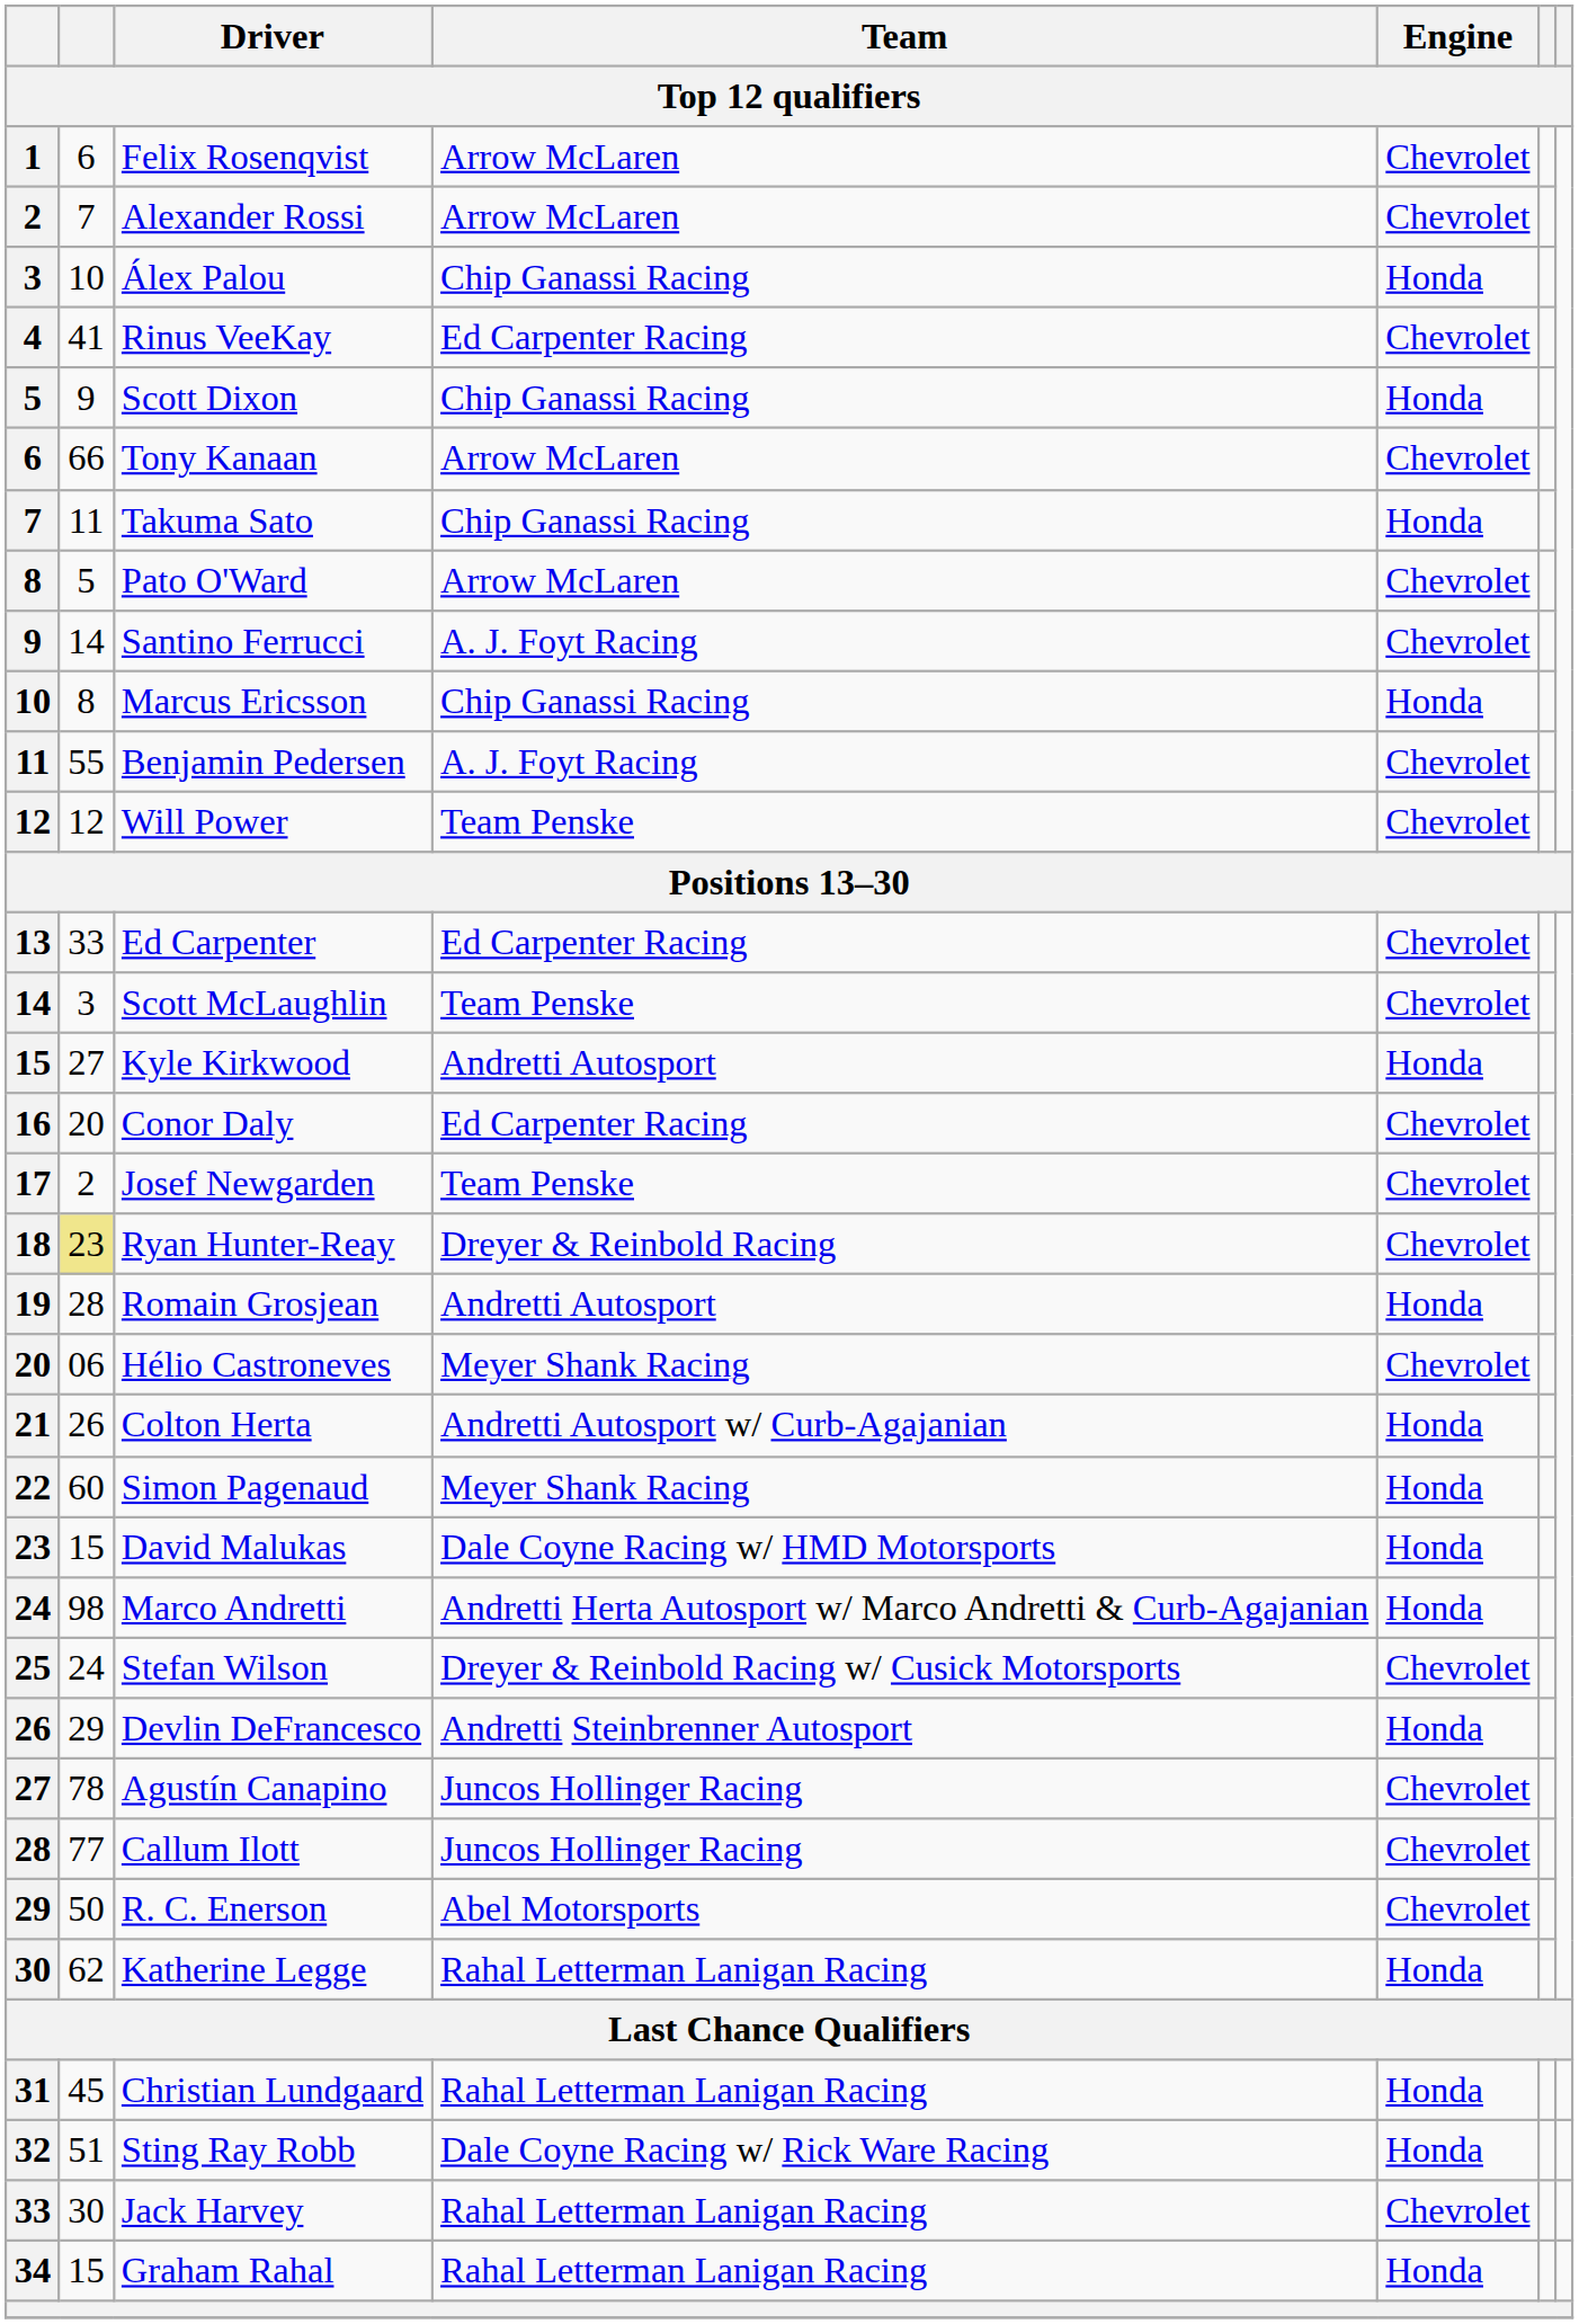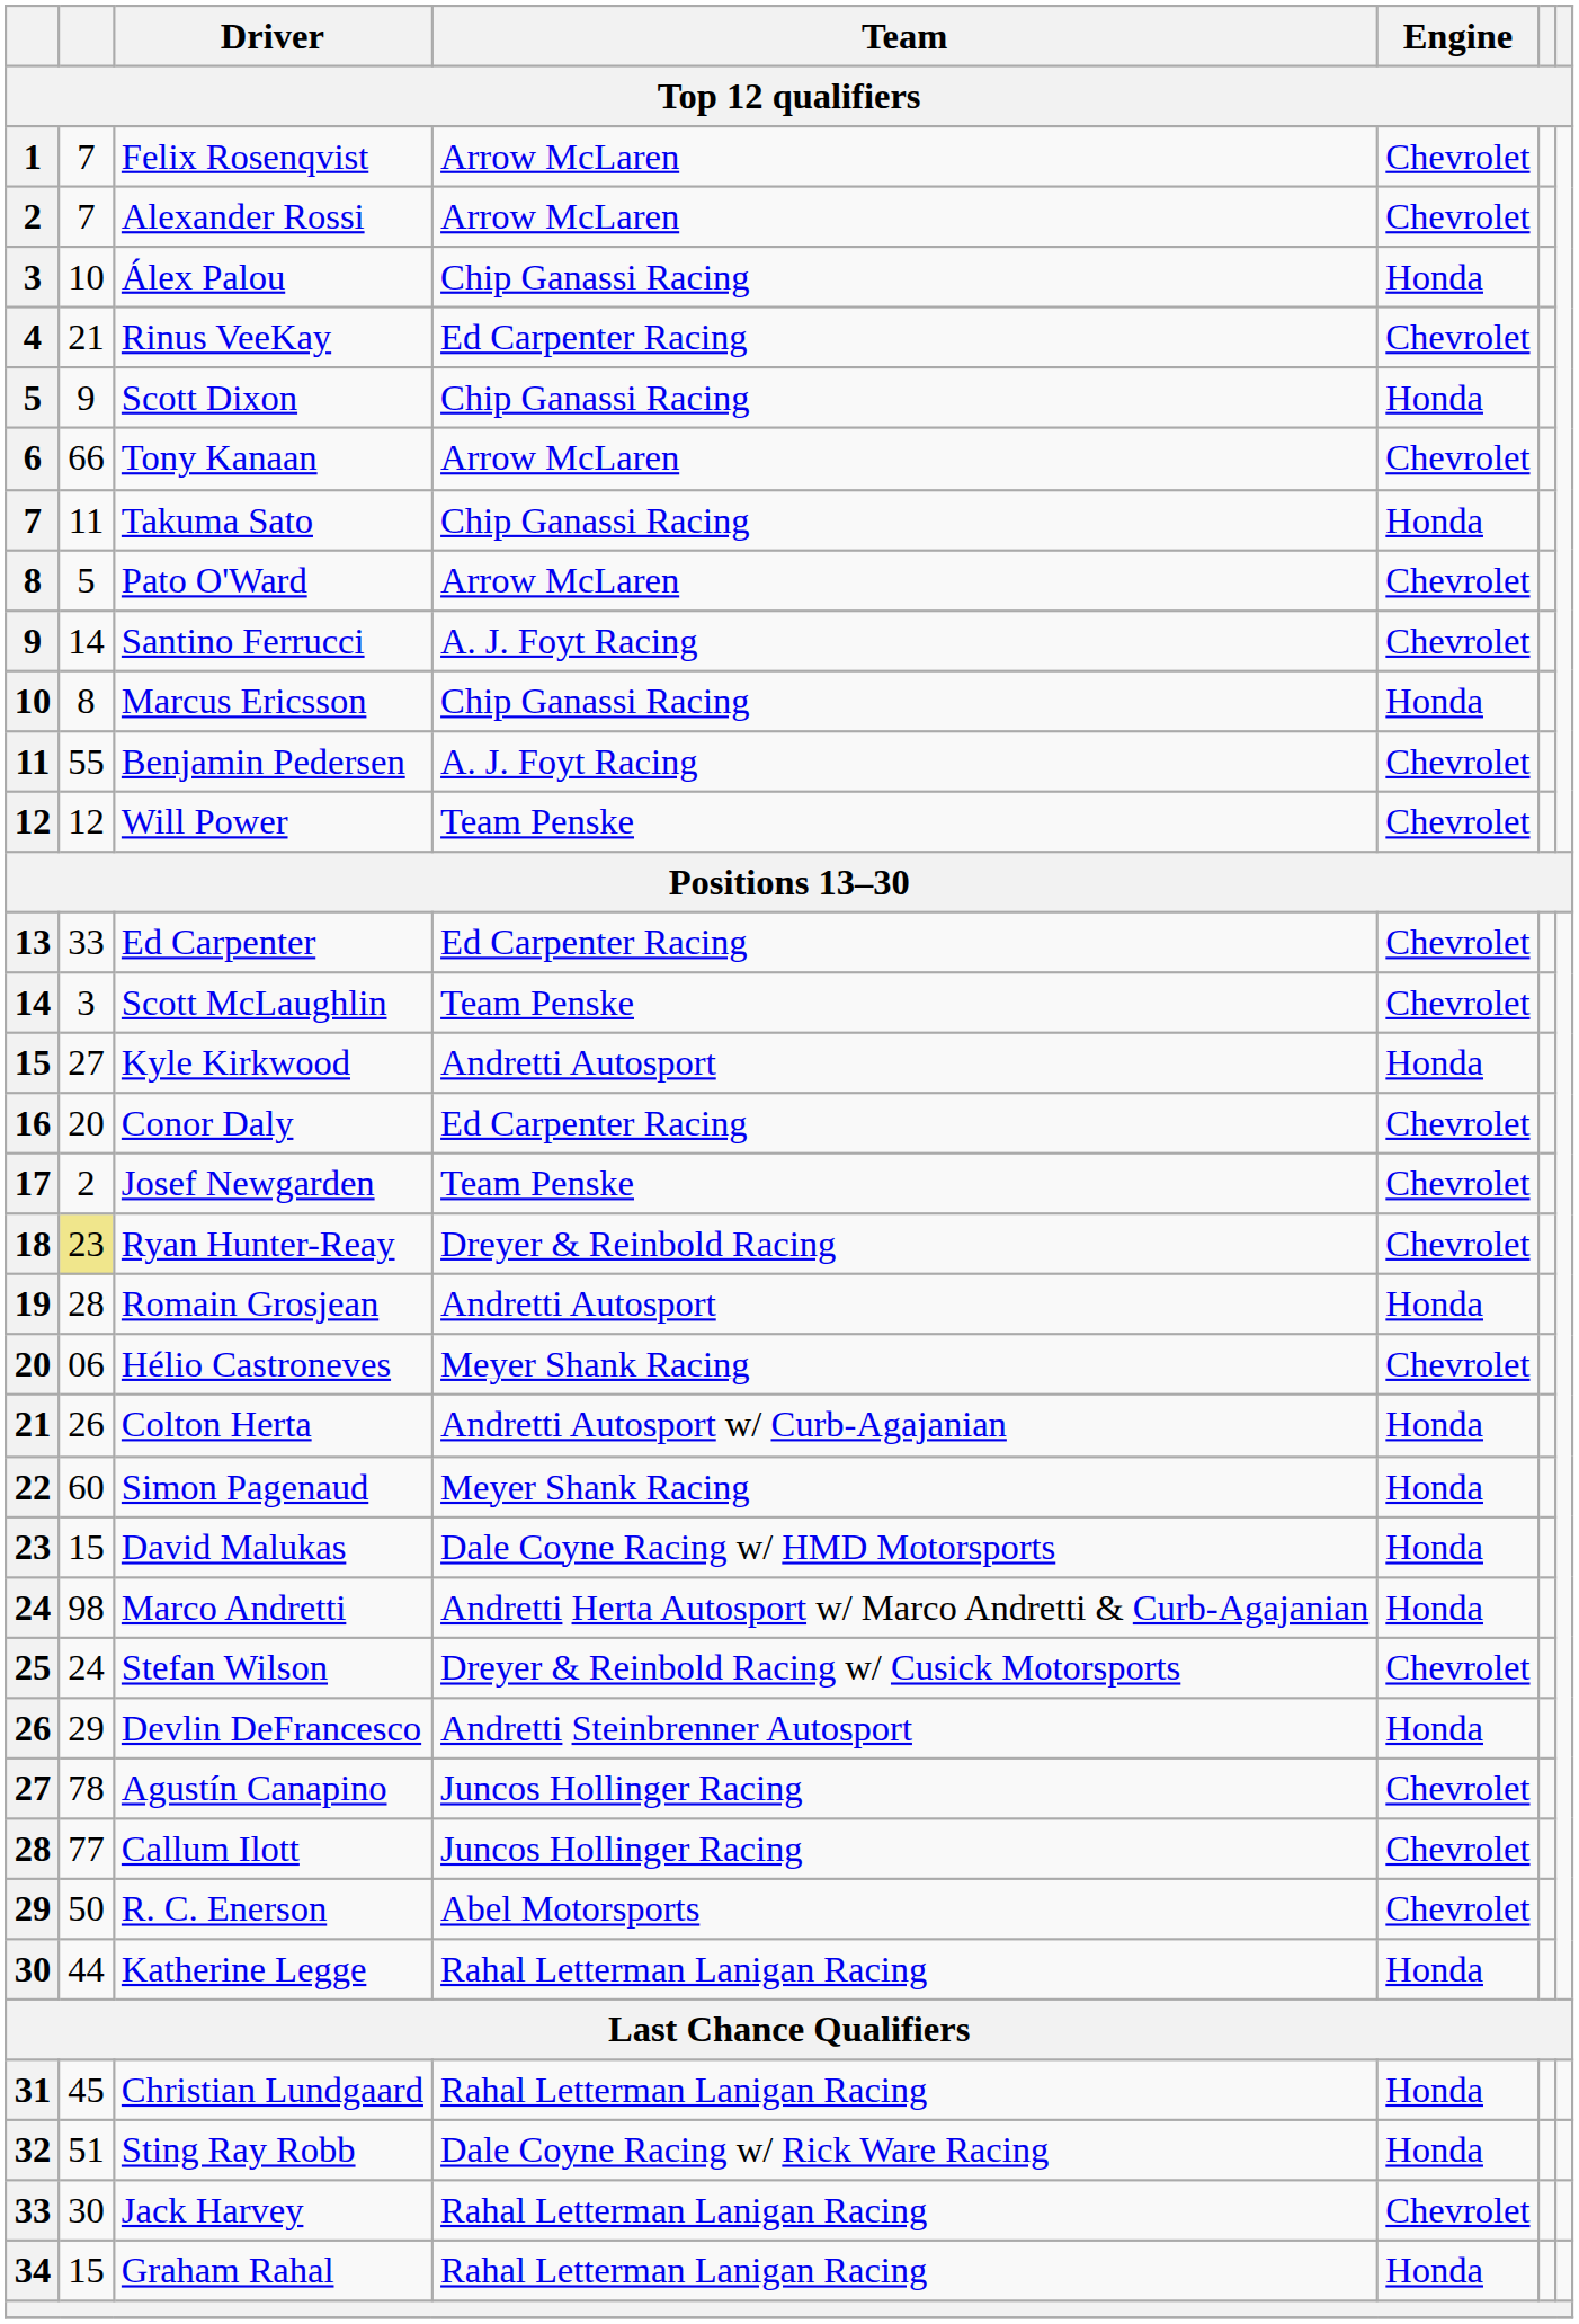 <table class="wikitable" style="font-size:95%;">
 <tr>
 <th></th>
 <th></th>
 <th>Driver</th>
 <th>Team</th>
 <th>Engine</th>
 <th></th>
 <th></th>
 </tr>
 <tr>
 <th colspan=7>Top 12 qualifiers</th>
 </tr>
 <tr>
 <th>1</th>
-<td align="center">6</td>
+<td align="center">7</td>
 <td> <a href='#'>Felix Rosenqvist</a></td>
 <td><a href='#'>Arrow McLaren</a></td>
 <td><a href='#'>Chevrolet</a></td>
 <td></td>
 </tr>
 <tr>
 <th>2</th>
 <td align="center">7</td>
 <td> <a href='#'>Alexander Rossi</a> </td>
 <td><a href='#'>Arrow McLaren</a></td>
 <td><a href='#'>Chevrolet</a></td>
 <td></td>
 </tr>
 <tr>
 <th>3</th>
 <td align="center">10</td>
 <td> <a href='#'>Álex Palou</a></td>
 <td><a href='#'>Chip Ganassi Racing</a></td>
 <td><a href='#'>Honda</a></td>
 <td></td>
 </tr>
 <tr>
 <th>4</th>
-<td align="center">41</td>
+<td align="center">21</td>
 <td> <a href='#'>Rinus VeeKay</a></td>
 <td><a href='#'>Ed Carpenter Racing</a></td>
 <td><a href='#'>Chevrolet</a></td>
 <td></td>
 </tr>
 <tr>
 <th>5</th>
 <td align="center">9</td>
 <td> <a href='#'>Scott Dixon</a> </td>
 <td><a href='#'>Chip Ganassi Racing</a></td>
 <td><a href='#'>Honda</a></td>
 <td></td>
 </tr>
 <tr>
 <th>6</th>
 <td align="center">66</td>
 <td> <a href='#'>Tony Kanaan</a> </td>
 <td><a href='#'>Arrow McLaren</a></td>
 <td><a href='#'>Chevrolet</a></td>
 <td></td>
 </tr>
 <tr>
 <th>7</th>
 <td align="center">11</td>
 <td> <a href='#'>Takuma Sato</a> </td>
 <td><a href='#'>Chip Ganassi Racing</a></td>
 <td><a href='#'>Honda</a></td>
 <td></td>
 </tr>
 <tr>
 <th>8</th>
 <td align="center">5</td>
 <td> <a href='#'>Pato O'Ward</a></td>
 <td><a href='#'>Arrow McLaren</a></td>
 <td><a href='#'>Chevrolet</a></td>
 <td></td>
 </tr>
 <tr>
 <th>9</th>
 <td align="center">14</td>
 <td> <a href='#'>Santino Ferrucci</a></td>
 <td><a href='#'>A. J. Foyt Racing</a></td>
 <td><a href='#'>Chevrolet</a></td>
 <td></td>
 </tr>
 <tr>
 <th>10</th>
 <td align="center">8</td>
 <td> <a href='#'>Marcus Ericsson</a> </td>
 <td><a href='#'>Chip Ganassi Racing</a></td>
 <td><a href='#'>Honda</a></td>
 <td></td>
 </tr>
 <tr>
 <th>11</th>
 <td align="center">55</td>
 <td> <a href='#'>Benjamin Pedersen</a> </td>
 <td><a href='#'>A. J. Foyt Racing</a></td>
 <td><a href='#'>Chevrolet</a></td>
 <td></td>
 </tr>
 <tr>
 <th>12</th>
 <td align="center">12</td>
 <td> <a href='#'>Will Power</a> </td>
 <td><a href='#'>Team Penske</a></td>
 <td><a href='#'>Chevrolet</a></td>
 <td></td>
 </tr>
 <tr>
 <th colspan=7>Positions 13–30</th>
 </tr>
 <tr>
 <th>13</th>
 <td align="center">33</td>
 <td> <a href='#'>Ed Carpenter</a></td>
 <td><a href='#'>Ed Carpenter Racing</a></td>
 <td><a href='#'>Chevrolet</a></td>
 <td></td>
 </tr>
 <tr>
 <th>14</th>
 <td align="center">3</td>
 <td> <a href='#'>Scott McLaughlin</a></td>
 <td><a href='#'>Team Penske</a></td>
 <td><a href='#'>Chevrolet</a></td>
 <td></td>
 </tr>
 <tr>
 <th>15</th>
 <td align="center">27</td>
 <td> <a href='#'>Kyle Kirkwood</a></td>
 <td><a href='#'>Andretti Autosport</a></td>
 <td><a href='#'>Honda</a></td>
 <td></td>
 </tr>
 <tr>
 <th>16</th>
 <td align="center">20</td>
 <td> <a href='#'>Conor Daly</a></td>
 <td><a href='#'>Ed Carpenter Racing</a></td>
 <td><a href='#'>Chevrolet</a></td>
 <td></td>
 </tr>
 <tr>
 <th>17</th>
 <td align="center">2</td>
 <td> <a href='#'>Josef Newgarden</a></td>
 <td><a href='#'>Team Penske</a></td>
 <td><a href='#'>Chevrolet</a></td>
 <td></td>
 </tr>
 <tr>
 <th>18</th>
 <td align="center" style="background: khaki;">23</td>
 <td> <a href='#'>Ryan Hunter-Reay</a> </td>
 <td><a href='#'>Dreyer & Reinbold Racing</a></td>
 <td><a href='#'>Chevrolet</a></td>
 <td></td>
 </tr>
 <tr>
 <th>19</th>
 <td align="center">28</td>
 <td> <a href='#'>Romain Grosjean</a></td>
 <td><a href='#'>Andretti Autosport</a></td>
 <td><a href='#'>Honda</a></td>
 <td></td>
 </tr>
 <tr>
 <th>20</th>
 <td align="center">06</td>
 <td> <a href='#'>Hélio Castroneves</a> </td>
 <td><a href='#'>Meyer Shank Racing</a></td>
 <td><a href='#'>Chevrolet</a></td>
 <td></td>
 </tr>
 <tr>
 <th>21</th>
 <td align="center">26</td>
 <td> <a href='#'>Colton Herta</a></td>
 <td><a href='#'>Andretti Autosport</a> w/ <a href='#'>Curb-Agajanian</a></td>
 <td><a href='#'>Honda</a></td>
 <td></td>
 </tr>
 <tr>
 <th>22</th>
 <td align="center">60</td>
 <td> <a href='#'>Simon Pagenaud</a> </td>
 <td><a href='#'>Meyer Shank Racing</a></td>
 <td><a href='#'>Honda</a></td>
 <td></td>
 </tr>
 <tr>
 <th>23</th>
 <td align="center">15</td>
 <td> <a href='#'>David Malukas</a></td>
 <td><a href='#'>Dale Coyne Racing</a> w/ <a href='#'>HMD Motorsports</a></td>
 <td><a href='#'>Honda</a></td>
 <td></td>
 </tr>
 <tr>
 <th>24</th>
 <td align="center">98</td>
 <td> <a href='#'>Marco Andretti</a></td>
 <td><a href='#'>Andretti</a> <a href='#'>Herta Autosport</a> w/ Marco Andretti & <a href='#'>Curb-Agajanian</a></td>
 <td><a href='#'>Honda</a></td>
 <td></td>
 </tr>
 <tr>
 <th>25</th>
 <td align="center">24</td>
 <td> <a href='#'>Stefan Wilson</a></td>
 <td><a href='#'>Dreyer & Reinbold Racing</a> w/ <a href='#'>Cusick Motorsports</a></td>
 <td><a href='#'>Chevrolet</a></td>
 <td></td>
 </tr>
 <tr>
 <th>26</th>
 <td align="center">29</td>
 <td> <a href='#'>Devlin DeFrancesco</a></td>
 <td><a href='#'>Andretti</a> <a href='#'>Steinbrenner Autosport</a></td>
 <td><a href='#'>Honda</a></td>
 <td></td>
 </tr>
 <tr>
 <th>27</th>
 <td align="center">78</td>
 <td> <a href='#'>Agustín Canapino</a> </td>
 <td><a href='#'>Juncos Hollinger Racing</a></td>
 <td><a href='#'>Chevrolet</a></td>
 <td></td>
 </tr>
 <tr>
 <th>28</th>
 <td align="center">77</td>
 <td> <a href='#'>Callum Ilott</a></td>
 <td><a href='#'>Juncos Hollinger Racing</a></td>
 <td><a href='#'>Chevrolet</a></td>
 <td></td>
 </tr>
 <tr>
 <th>29</th>
 <td align="center">50</td>
 <td> <a href='#'>R. C. Enerson</a> </td>
 <td><a href='#'>Abel Motorsports</a></td>
 <td><a href='#'>Chevrolet</a></td>
 <td></td>
 </tr>
 <tr>
 <th>30</th>
-<td align="center">62</td>
+<td align="center">44</td>
 <td> <a href='#'>Katherine Legge</a></td>
 <td><a href='#'>Rahal Letterman Lanigan Racing</a></td>
 <td><a href='#'>Honda</a></td>
 <td></td>
 </tr>
 <tr>
 <th colspan=7>Last Chance Qualifiers</th>
 </tr>
 <tr>
 <th>31</th>
 <td align="center">45</td>
 <td> <a href='#'>Christian Lundgaard</a></td>
 <td><a href='#'>Rahal Letterman Lanigan Racing</a></td>
 <td><a href='#'>Honda</a></td>
 <td align="center"></td>
 <td></td>
 </tr>
 <tr>
 <th>32</th>
 <td align="center">51</td>
 <td> <a href='#'>Sting Ray Robb</a> </td>
 <td><a href='#'>Dale Coyne Racing</a> w/ <a href='#'>Rick Ware Racing</a></td>
 <td><a href='#'>Honda</a></td>
 <td align="center"></td>
 <td></td>
 </tr>
 <tr>
 <th>33</th>
 <td align="center">30</td>
 <td> <a href='#'>Jack Harvey</a></td>
 <td><a href='#'>Rahal Letterman Lanigan Racing</a></td>
 <td><a href='#'>Chevrolet</a></td>
 <td align="center"></td>
 <td></td>
 </tr>
 <tr>
 <th>34</th>
 <td align="center">15</td>
 <td> <a href='#'>Graham Rahal</a></td>
 <td><a href='#'>Rahal Letterman Lanigan Racing</a></td>
 <td><a href='#'>Honda</a></td>
 <td align="center"></td>
 <td></td>
 </tr>
 <tr>
 <th colspan=7></th>
 </tr>
 <tr>
 </tr>
 </table>
